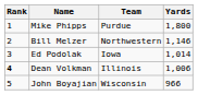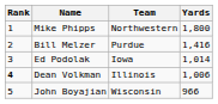 <table class="wikitable" style="font-size: 90%">
 <tr>
 <th>Rank</th>
 <th>Name</th>
 <th>Team</th>
 <th>Yards</th>
 </tr>
 <tr>
 <td>1</td>
 <td>Mike Phipps</td>
-<td>Purdue</td>
+<td>Northwestern</td>
 <td>1,800</td>
 </tr>
 <tr>
 <td>2</td>
 <td>Bill Melzer</td>
-<td>Northwestern</td>
-<td>1,146</td>
+<td>Purdue</td>
+<td>1,416</td>
 </tr>
 <tr>
 <td>3</td>
 <td>Ed Podolak</td>
 <td>Iowa</td>
 <td>1,014</td>
 </tr>
 <tr>
 <td><strong>4</strong></td>
 <td>Dean Volkman</td>
 <td>Illinois</td>
 <td>1,006</td>
 </tr>
 <tr>
 <td>5</td>
 <td>John Boyajian</td>
 <td>Wisconsin</td>
 <td>966</td>
 </tr>
 </table>
